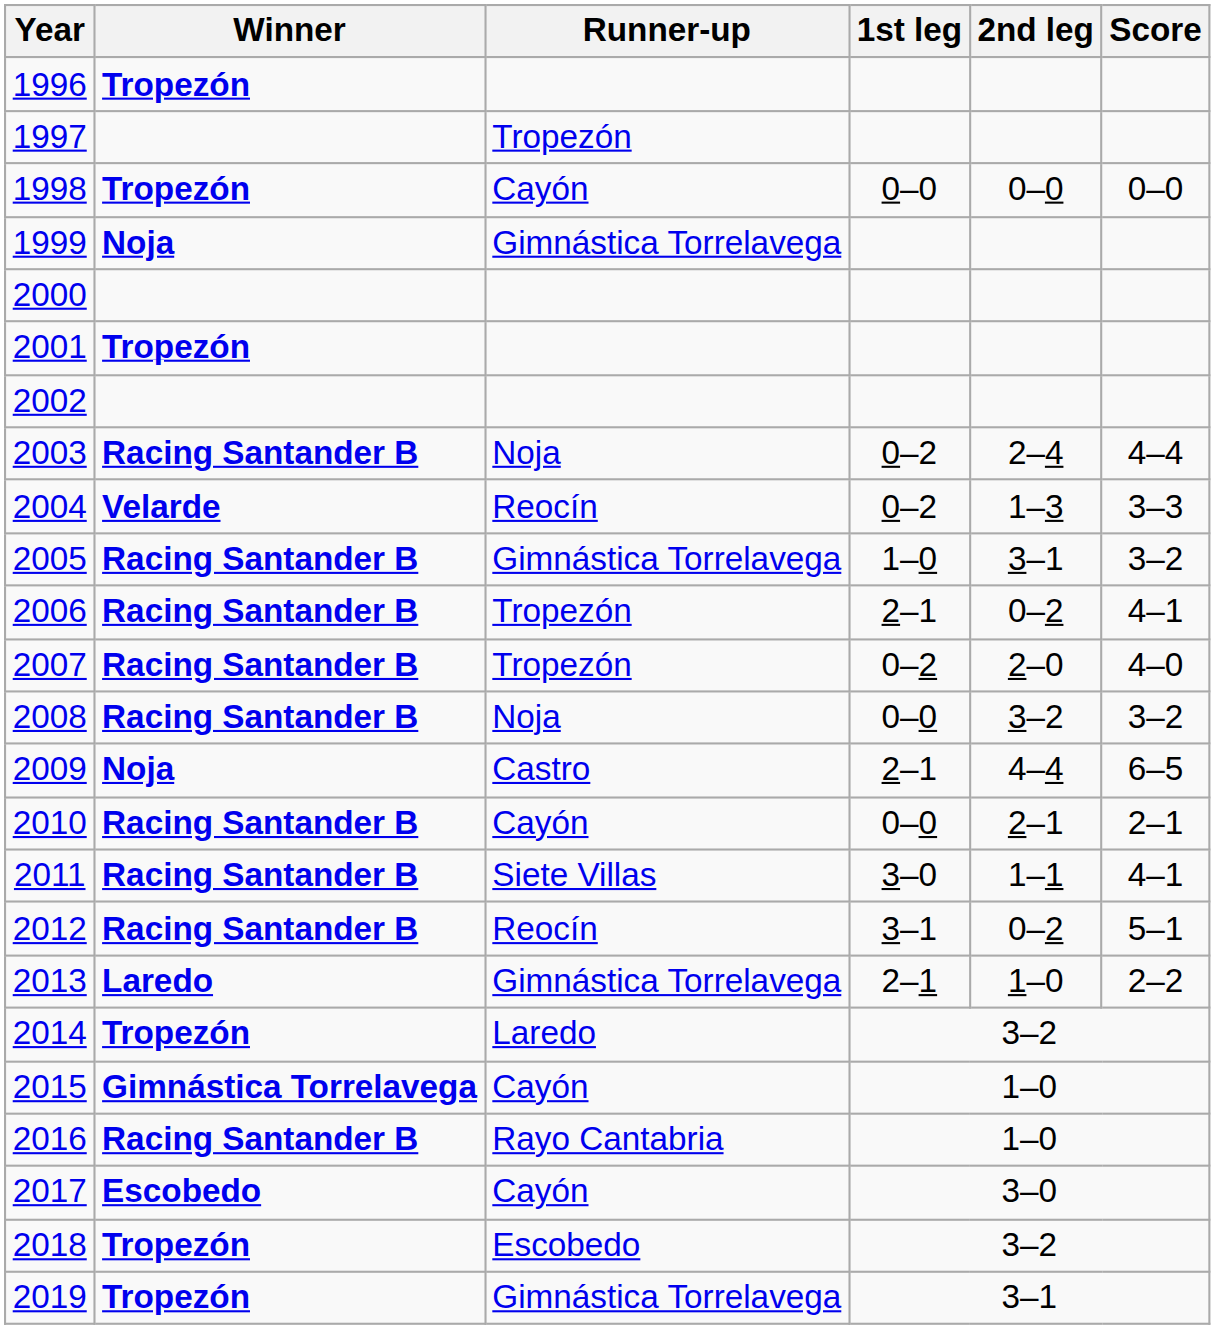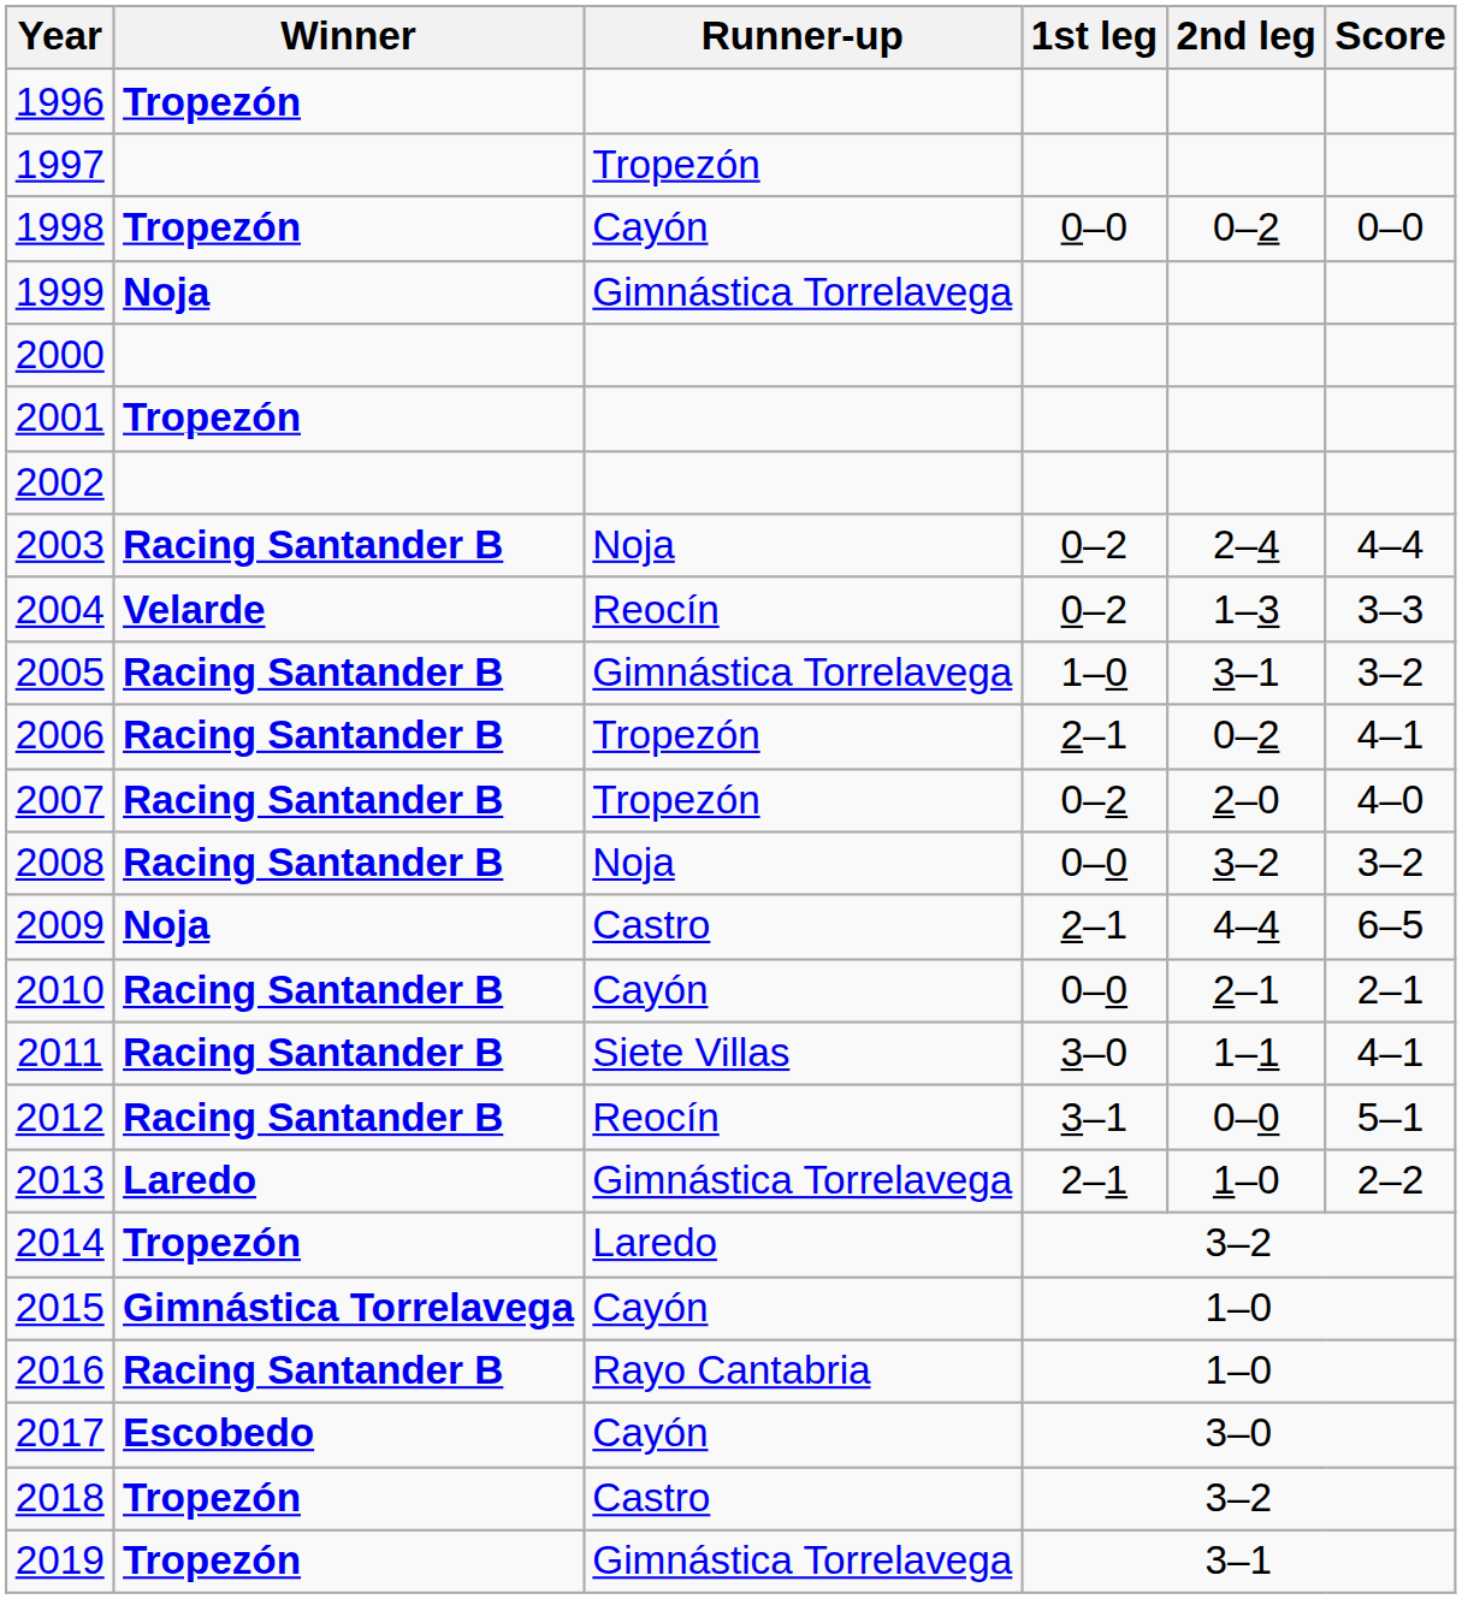 <table class="wikitable" style="text-align:left">
 <tr>
 <th>Year</th>
 <th>Winner</th>
 <th>Runner-up</th>
 <th>1st leg</th>
 <th>2nd leg</th>
 <th>Score</th>
 </tr>
 <tr>
 <td align=center><a href='#'>1996</a></td>
 <td><strong><a href='#'>Tropezón</a></strong></td>
 <td></td>
 <td align=center></td>
 <td align=center></td>
 <td align=center></td>
 </tr>
 <tr>
 <td align=center><a href='#'>1997</a></td>
 <td></td>
 <td><a href='#'>Tropezón</a></td>
 <td align=center></td>
 <td align=center></td>
 <td align=center></td>
 </tr>
 <tr>
 <td align=center><a href='#'>1998</a></td>
 <td><strong><a href='#'>Tropezón</a></strong></td>
 <td><a href='#'>Cayón</a></td>
 <td align=center><u>0</u>–0</td>
-<td align=center>0–<u>0</u></td>
+<td align=center>0–<u>2</u></td>
 <td align=center>0–0</td>
 </tr>
 <tr>
 <td align=center><a href='#'>1999</a></td>
 <td><strong><a href='#'>Noja</a></strong></td>
 <td><a href='#'>Gimnástica Torrelavega</a></td>
 <td align=center></td>
 <td align=center></td>
 <td align=center></td>
 </tr>
 <tr>
 <td align=center><a href='#'>2000</a></td>
 <td></td>
 <td></td>
 <td align=center></td>
 <td align=center></td>
 <td align=center></td>
 </tr>
 <tr>
 <td align=center><a href='#'>2001</a></td>
 <td><strong><a href='#'>Tropezón</a></strong></td>
 <td></td>
 <td align=center></td>
 <td align=center></td>
 <td align=center></td>
 </tr>
 <tr>
 <td align=center><a href='#'>2002</a></td>
 <td></td>
 <td></td>
 <td align=center></td>
 <td align=center></td>
 <td align=center></td>
 </tr>
 <tr>
 <td align=center><a href='#'>2003</a></td>
 <td><strong><a href='#'>Racing Santander B</a></strong></td>
 <td><a href='#'>Noja</a></td>
 <td align=center><u>0</u>–2</td>
 <td align=center>2–<u>4</u></td>
 <td align=center>4–4</td>
 </tr>
 <tr>
 <td align=center><a href='#'>2004</a></td>
 <td><strong><a href='#'>Velarde</a></strong></td>
 <td><a href='#'>Reocín</a></td>
 <td align=center><u>0</u>–2</td>
 <td align=center>1–<u>3</u></td>
 <td align=center>3–3</td>
 </tr>
 <tr>
 <td align=center><a href='#'>2005</a></td>
 <td><strong><a href='#'>Racing Santander B</a></strong></td>
 <td><a href='#'>Gimnástica Torrelavega</a></td>
 <td align=center>1–<u>0</u></td>
 <td align=center><u>3</u>–1</td>
 <td align=center>3–2</td>
 </tr>
 <tr>
 <td align=center><a href='#'>2006</a></td>
 <td><strong><a href='#'>Racing Santander B</a></strong></td>
 <td><a href='#'>Tropezón</a></td>
 <td align=center><u>2</u>–1</td>
 <td align=center>0–<u>2</u></td>
 <td align=center>4–1</td>
 </tr>
 <tr>
 <td align=center><a href='#'>2007</a></td>
 <td><strong><a href='#'>Racing Santander B</a></strong></td>
 <td><a href='#'>Tropezón</a></td>
 <td align=center>0–<u>2</u></td>
 <td align=center><u>2</u>–0</td>
 <td align=center>4–0</td>
 </tr>
 <tr>
 <td align=center><a href='#'>2008</a></td>
 <td><strong><a href='#'>Racing Santander B</a></strong></td>
 <td><a href='#'>Noja</a></td>
 <td align=center>0–<u>0</u></td>
 <td align=center><u>3</u>–2</td>
 <td align=center>3–2</td>
 </tr>
 <tr>
 <td align=center><a href='#'>2009</a></td>
 <td><strong><a href='#'>Noja</a></strong></td>
 <td><a href='#'>Castro</a></td>
 <td align=center><u>2</u>–1</td>
 <td align=center>4–<u>4</u></td>
 <td align=center>6–5</td>
 </tr>
 <tr>
 <td align=center><a href='#'>2010</a></td>
 <td><strong><a href='#'>Racing Santander B</a></strong></td>
 <td><a href='#'>Cayón</a></td>
 <td align=center>0–<u>0</u></td>
 <td align=center><u>2</u>–1</td>
 <td align=center>2–1</td>
 </tr>
 <tr>
 <td align=center><a href='#'>2011</a></td>
 <td><strong><a href='#'>Racing Santander B</a></strong></td>
 <td><a href='#'>Siete Villas</a></td>
 <td align=center><u>3</u>–0</td>
 <td align=center>1–<u>1</u></td>
 <td align=center>4–1</td>
 </tr>
 <tr>
 <td align=center><a href='#'>2012</a></td>
 <td><strong><a href='#'>Racing Santander B</a></strong></td>
 <td><a href='#'>Reocín</a></td>
 <td align=center><u>3</u>–1</td>
-<td align=center>0–<u>2</u></td>
+<td align=center>0–<u>0</u></td>
 <td align=center>5–1</td>
 </tr>
 <tr>
 <td align=center><a href='#'>2013</a></td>
 <td><strong><a href='#'>Laredo</a></strong></td>
 <td><a href='#'>Gimnástica Torrelavega</a></td>
 <td align=center>2–<u>1</u></td>
 <td align=center><u>1</u>–0</td>
 <td align=center>2–2</td>
 </tr>
 <tr>
 <td align=center><a href='#'>2014</a></td>
 <td><strong><a href='#'>Tropezón</a></strong></td>
 <td><a href='#'>Laredo</a></td>
 <td align=center colspan=3>3–2</td>
 </tr>
 <tr>
 <td align=center><a href='#'>2015</a></td>
 <td><strong><a href='#'>Gimnástica Torrelavega</a></strong></td>
 <td><a href='#'>Cayón</a></td>
 <td align=center colspan=3>1–0</td>
 </tr>
 <tr>
 <td align=center><a href='#'>2016</a></td>
 <td><strong><a href='#'>Racing Santander B</a></strong></td>
 <td><a href='#'>Rayo Cantabria</a></td>
 <td align=center colspan=3>1–0</td>
 </tr>
 <tr>
 <td align=center><a href='#'>2017</a></td>
 <td><strong><a href='#'>Escobedo</a></strong></td>
 <td><a href='#'>Cayón</a></td>
 <td align=center colspan=3>3–0</td>
 </tr>
 <tr>
 <td align=center><a href='#'>2018</a></td>
 <td><strong><a href='#'>Tropezón</a></strong></td>
-<td><a href='#'>Escobedo</a></td>
+<td><a href='#'>Castro</a></td>
 <td align=center colspan=3>3–2</td>
 </tr>
 <tr>
 <td align=center><a href='#'>2019</a></td>
 <td><strong><a href='#'>Tropezón</a></strong></td>
 <td><a href='#'>Gimnástica Torrelavega</a></td>
 <td align=center colspan=3>3–1</td>
 </tr>
 </table>
